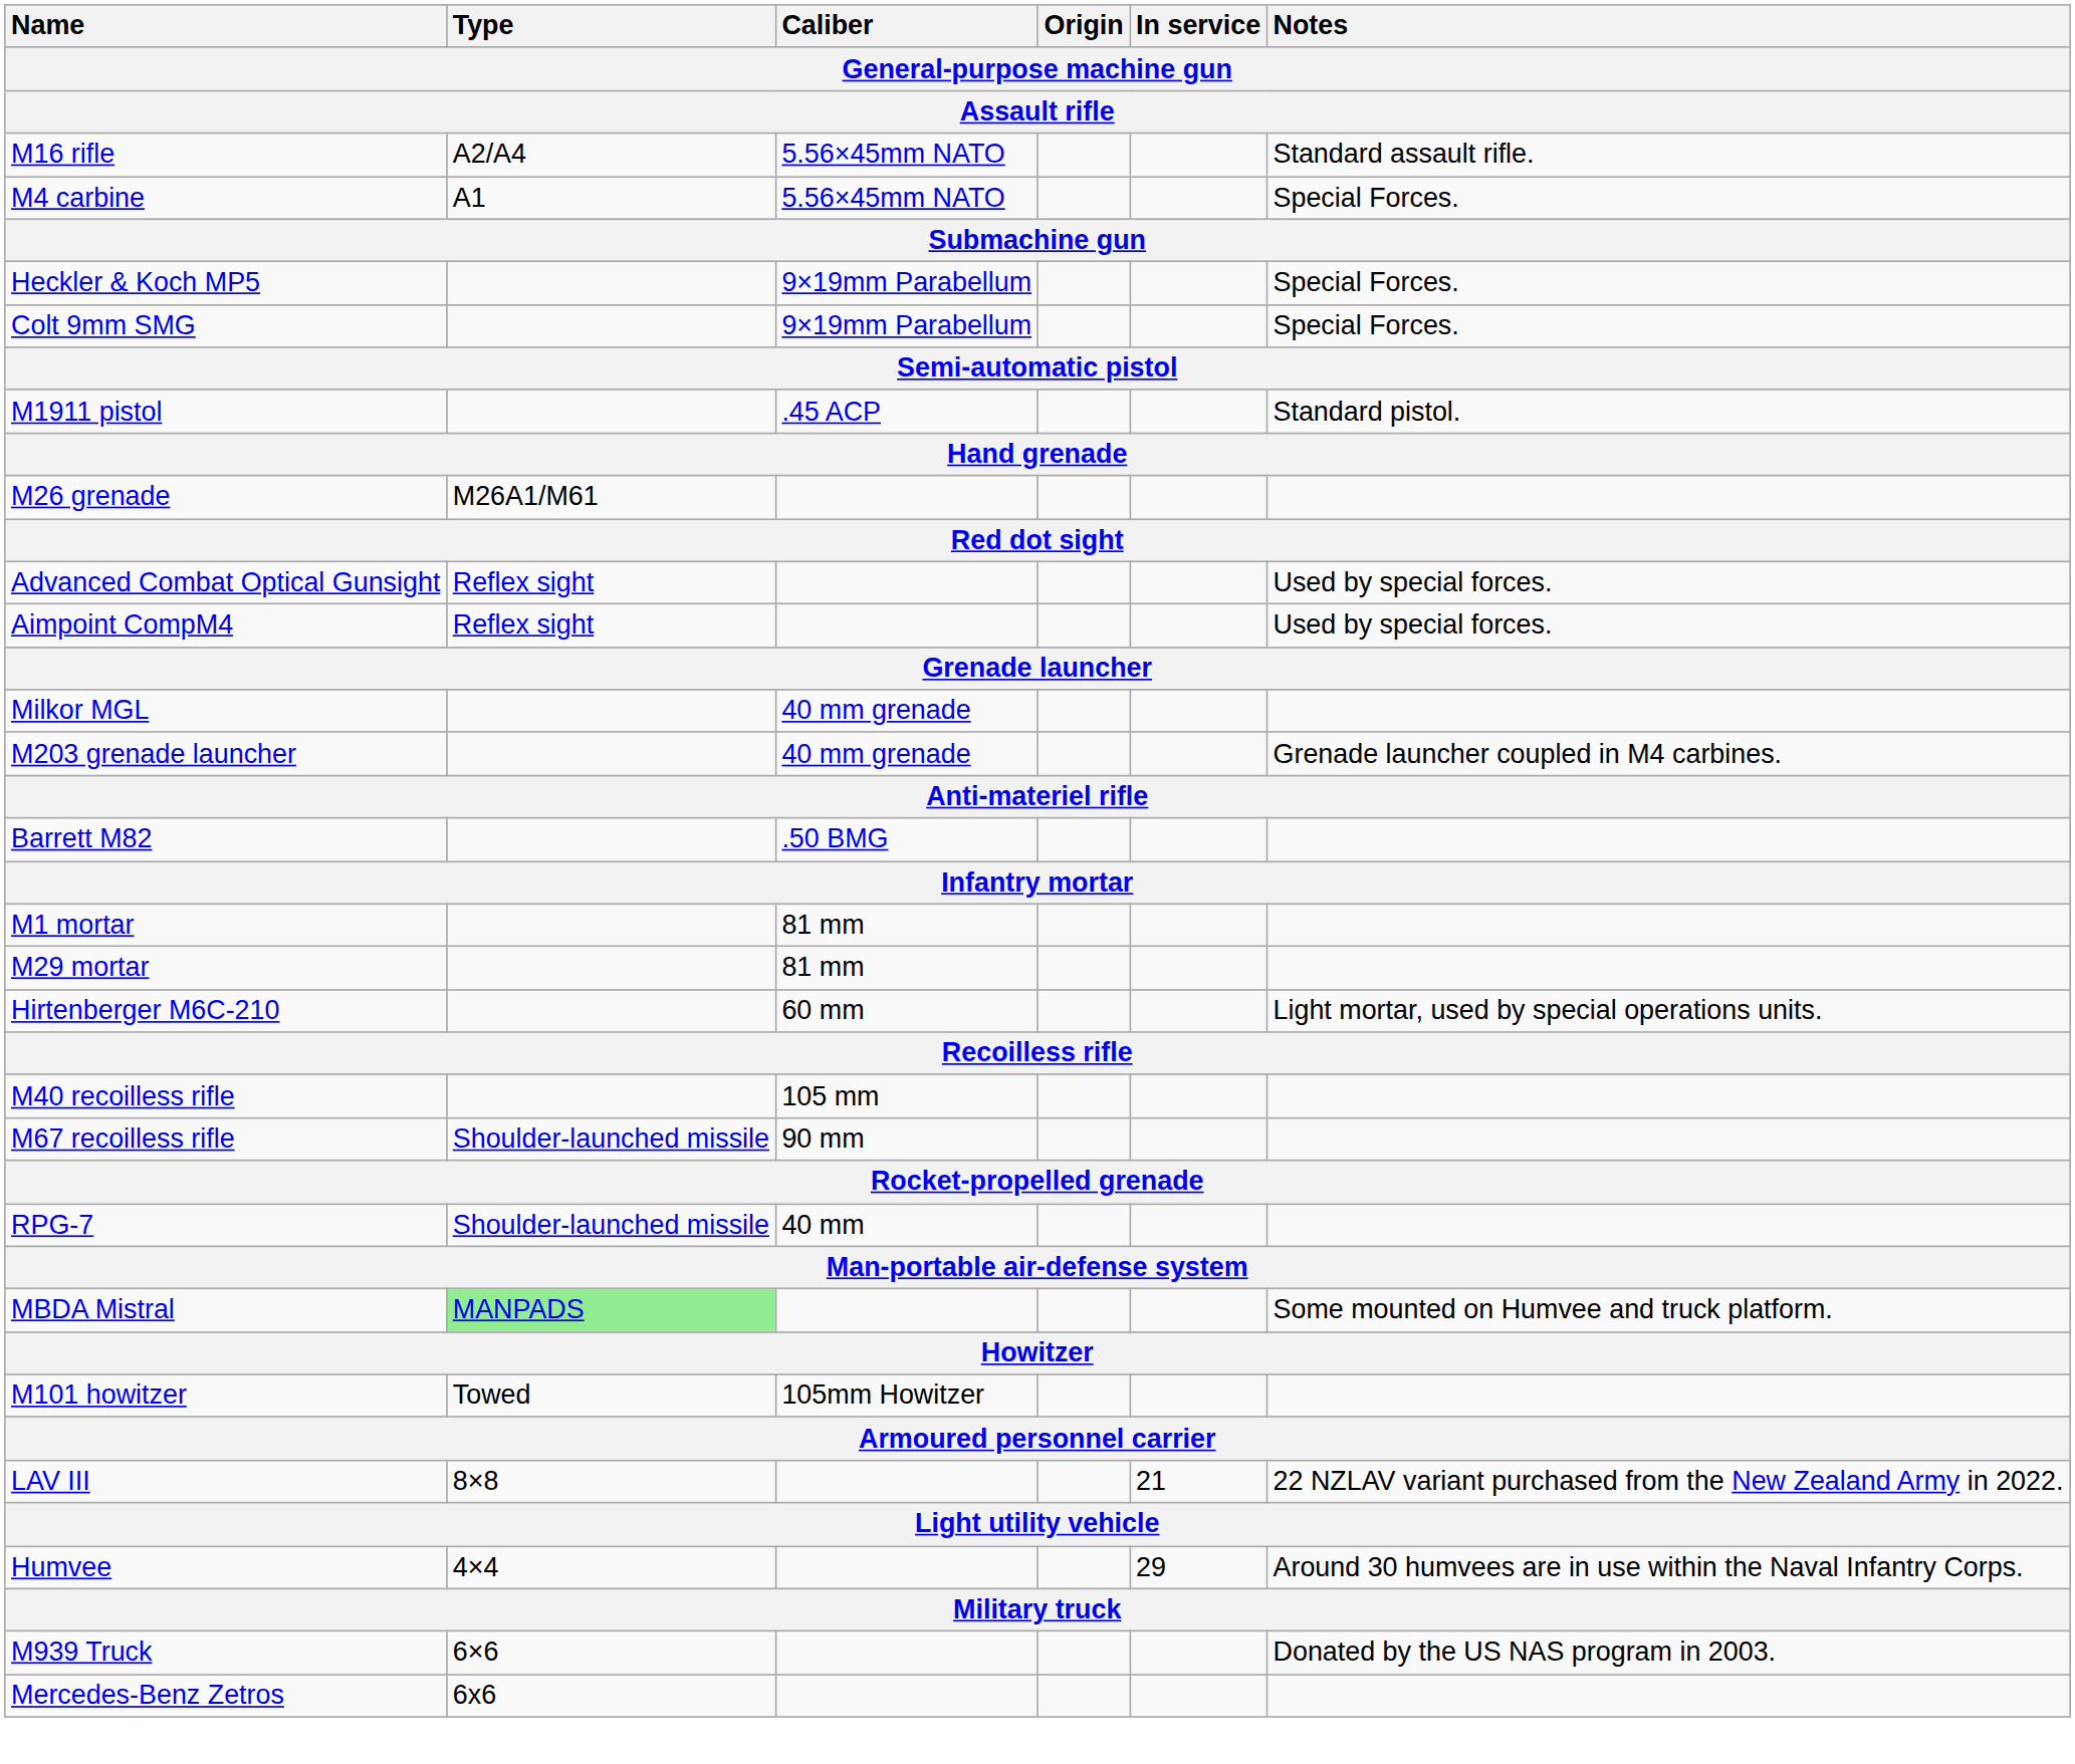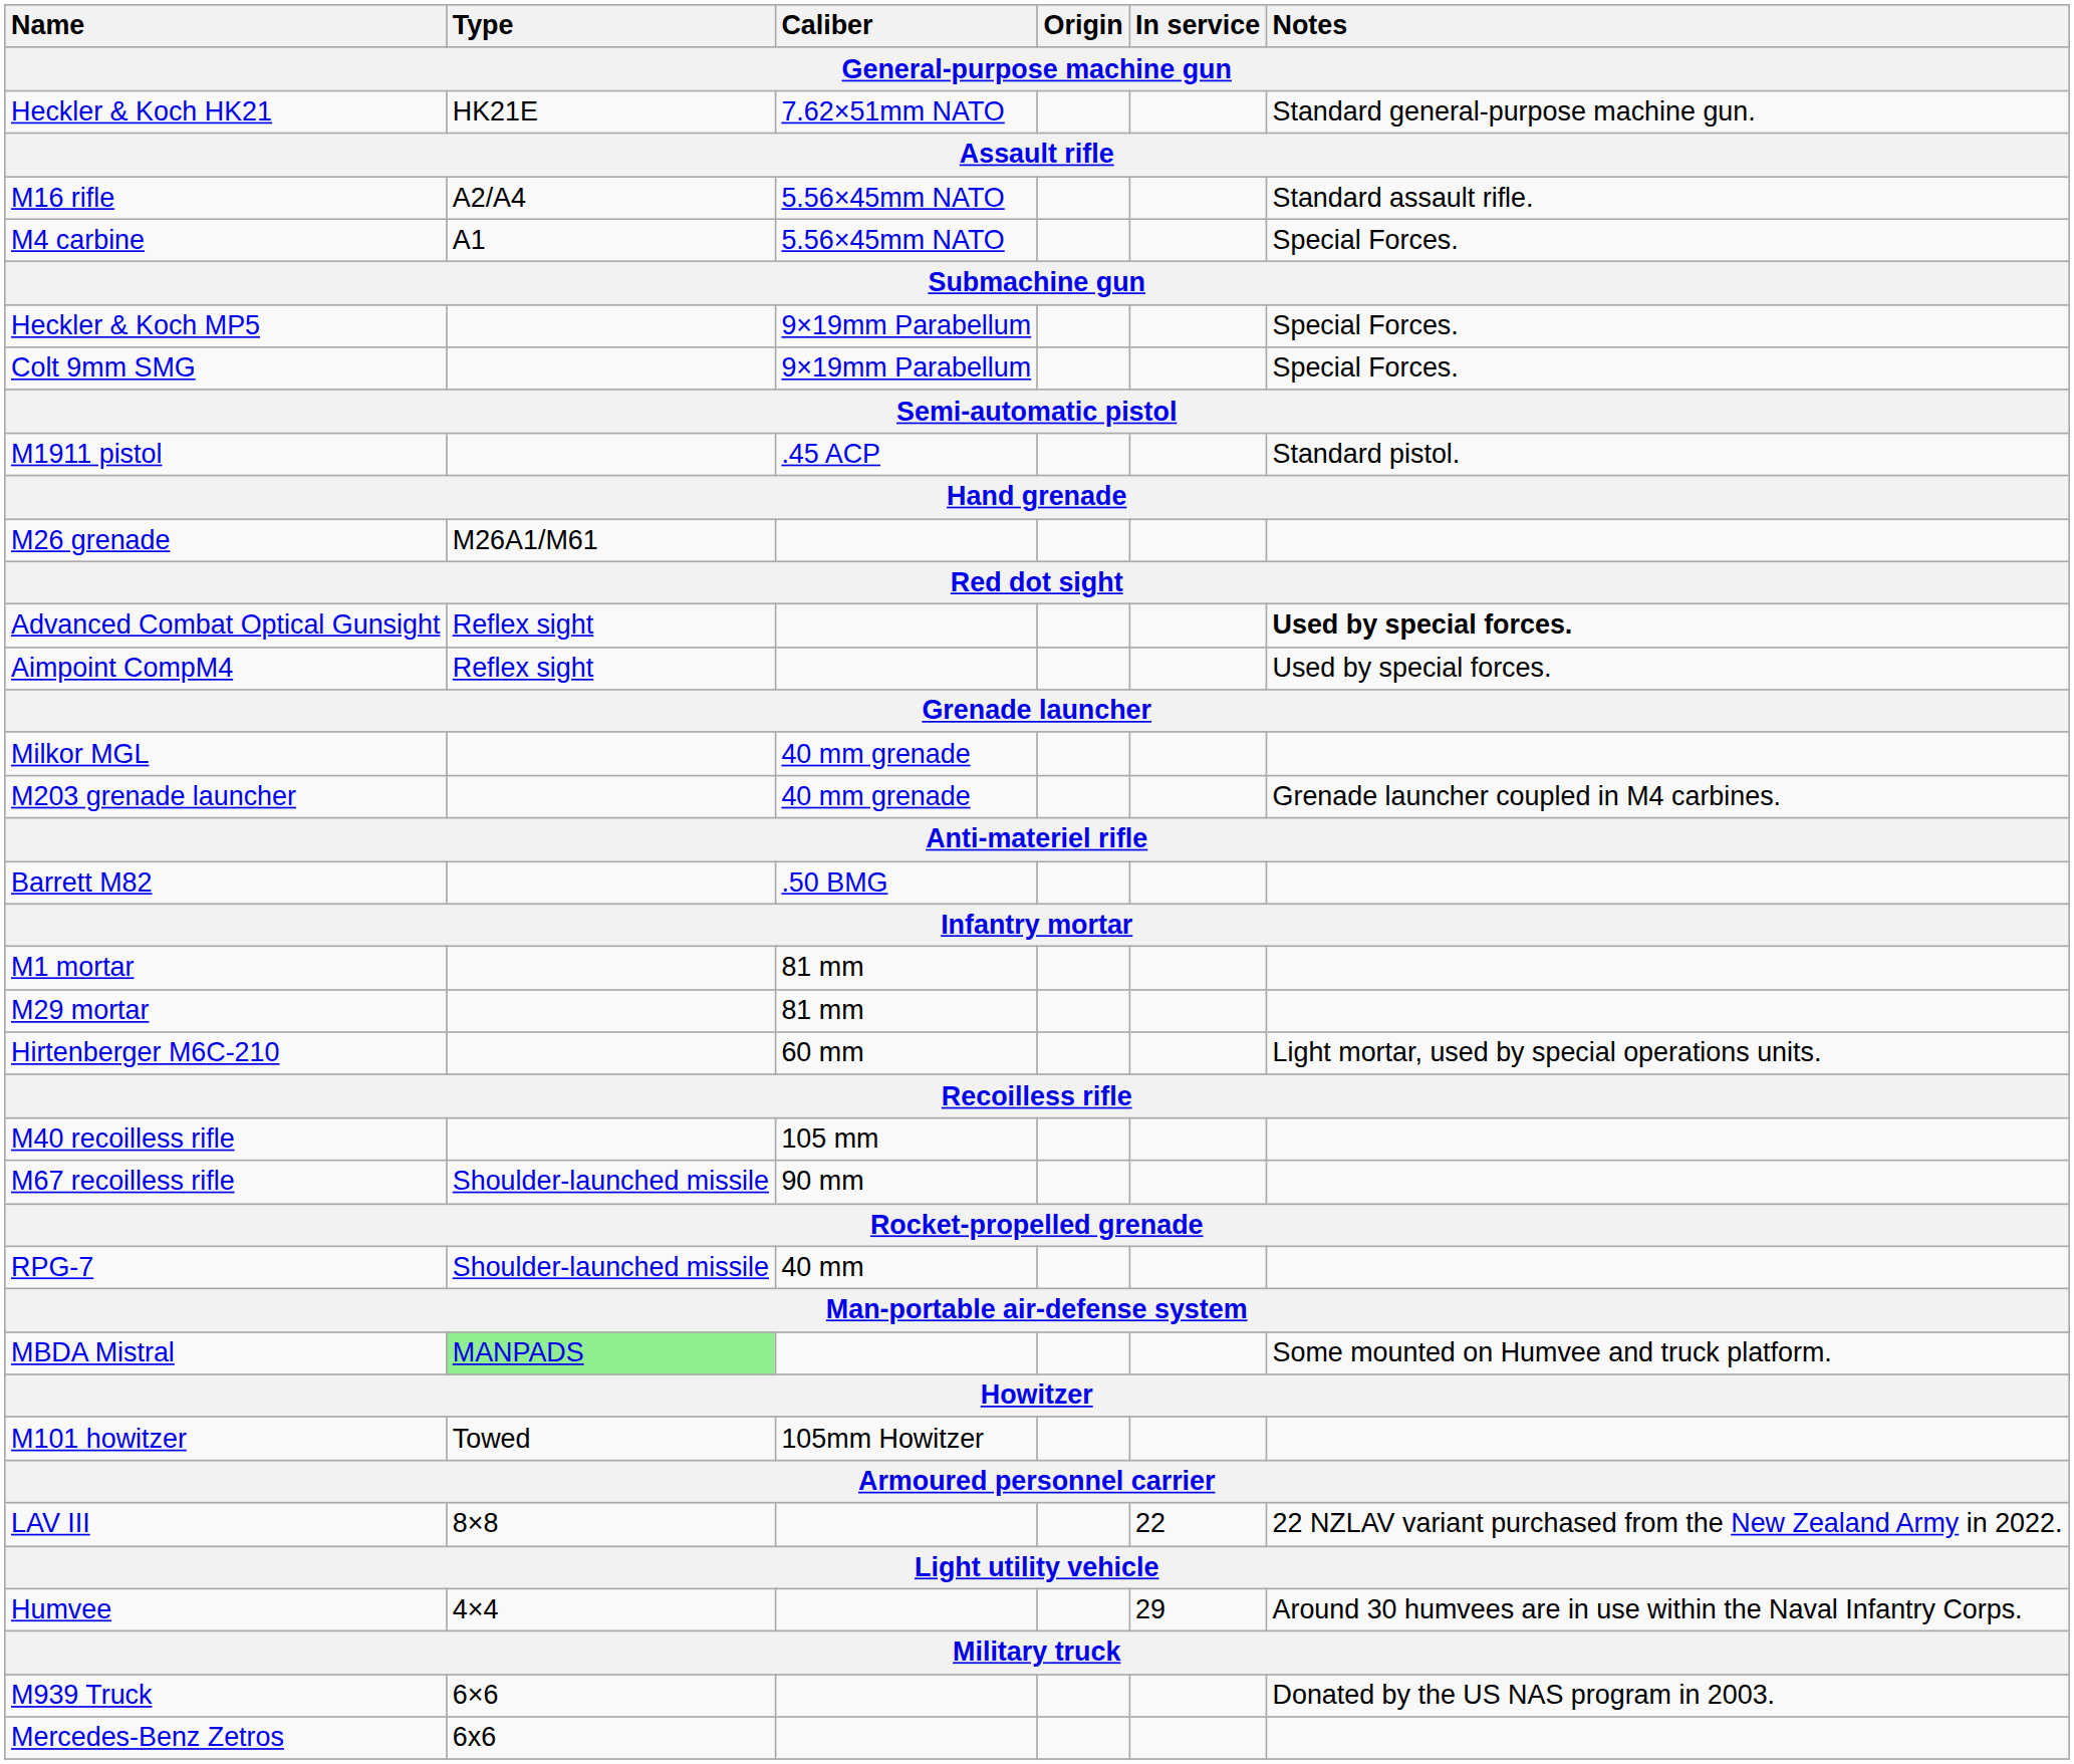 <table class="wikitable">
 <tr>
 <th style="text-align: left;">Name</th>
 <th style="text-align: left;">Type</th>
 <th style="text-align: left;">Caliber</th>
 <th style="text-align: left;">Origin</th>
 <th style="text-align: left;">In service</th>
 <th style="text-align: left;">Notes</th>
 </tr>
 <tr>
 <th colspan=6 bgcolor="#f9f9f9"><a href='#'>General-purpose machine gun</a></th>
+</tr>
+<tr>
+<td><a href='#'>Heckler & Koch HK21</a></td>
+<td>HK21E</td>
+<td><a href='#'>7.62×51mm NATO</a></td>
+<td></td>
+<td></td>
+<td>Standard general-purpose machine gun.</td>
 </tr>
 <tr>
 <th colspan=6 bgcolor="#f9f9f9"><a href='#'>Assault rifle</a></th>
 </tr>
 <tr>
 <td><a href='#'>M16 rifle</a></td>
 <td>A2/A4</td>
 <td><a href='#'>5.56×45mm NATO</a></td>
 <td></td>
 <td></td>
 <td>Standard assault rifle.</td>
 </tr>
 <tr>
 <td><a href='#'>M4 carbine</a></td>
 <td>A1</td>
 <td><a href='#'>5.56×45mm NATO</a></td>
 <td></td>
 <td></td>
 <td>Special Forces.</td>
 </tr>
 <tr>
 <th colspan=6 bgcolor="#f9f9f9"><a href='#'>Submachine gun</a></th>
 </tr>
 <tr>
 <td><a href='#'>Heckler & Koch MP5</a></td>
 <td></td>
 <td><a href='#'>9×19mm Parabellum</a></td>
 <td></td>
 <td></td>
 <td>Special Forces.</td>
 </tr>
 <tr>
 <td><a href='#'>Colt 9mm SMG</a></td>
 <td></td>
 <td><a href='#'>9×19mm Parabellum</a></td>
 <td></td>
 <td></td>
 <td>Special Forces.</td>
 </tr>
 <tr>
 <th colspan=6 bgcolor="#f9f9f9"><a href='#'>Semi-automatic pistol</a></th>
 </tr>
 <tr>
 <td><a href='#'>M1911 pistol</a></td>
 <td></td>
 <td><a href='#'>.45 ACP</a></td>
 <td></td>
 <td></td>
 <td>Standard pistol.</td>
 </tr>
 <tr>
 <th colspan=6 bgcolor="#f9f9f9"><a href='#'>Hand grenade</a></th>
 </tr>
 <tr>
 <td><a href='#'>M26 grenade</a></td>
 <td>M26A1/M61</td>
 <td></td>
 <td></td>
 <td></td>
 <td></td>
 </tr>
 <tr>
 <th colspan=6 bgcolor="#f9f9f9"><a href='#'>Red dot sight</a></th>
 </tr>
 <tr>
 <td><a href='#'>Advanced Combat Optical Gunsight</a></td>
 <td><a href='#'>Reflex sight</a></td>
 <td></td>
 <td></td>
 <td></td>
-<td>Used by special forces.</td>
+<td><strong>Used by special forces.</strong></td>
 </tr>
 <tr>
 <td><a href='#'>Aimpoint CompM4</a></td>
 <td><a href='#'>Reflex sight</a></td>
 <td></td>
 <td></td>
 <td></td>
 <td>Used by special forces.</td>
 </tr>
 <tr>
 <th colspan=6 bgcolor="#f9f9f9"><a href='#'>Grenade launcher</a></th>
 </tr>
 <tr>
 <td><a href='#'>Milkor MGL</a></td>
 <td></td>
 <td><a href='#'>40 mm grenade</a></td>
 <td></td>
 <td></td>
 <td></td>
 </tr>
 <tr>
 <td><a href='#'>M203 grenade launcher</a></td>
 <td></td>
 <td><a href='#'>40 mm grenade</a></td>
 <td></td>
 <td></td>
 <td>Grenade launcher coupled in M4 carbines.</td>
 </tr>
 <tr>
 <th colspan=6 bgcolor="#f9f9f9"><a href='#'>Anti-materiel rifle</a></th>
 </tr>
 <tr>
 <td><a href='#'>Barrett M82</a></td>
 <td></td>
 <td><a href='#'>.50 BMG</a></td>
 <td></td>
 <td></td>
 <td></td>
 </tr>
 <tr>
 <th colspan=6 bgcolor="#f9f9f9"><a href='#'>Infantry mortar</a></th>
 </tr>
 <tr>
 <td><a href='#'>M1 mortar</a></td>
 <td></td>
 <td>81 mm</td>
 <td></td>
 <td></td>
 <td></td>
 </tr>
 <tr>
 <td><a href='#'>M29 mortar</a></td>
 <td></td>
 <td>81 mm</td>
 <td></td>
 <td></td>
 <td></td>
 </tr>
 <tr>
 <td><a href='#'>Hirtenberger M6C-210</a></td>
 <td></td>
 <td>60 mm</td>
 <td></td>
 <td></td>
 <td>Light mortar, used by special operations units.</td>
 </tr>
 <tr>
 <th colspan=6 bgcolor="#f9f9f9"><a href='#'>Recoilless rifle</a></th>
 </tr>
 <tr>
 <td><a href='#'>M40 recoilless rifle</a></td>
 <td></td>
 <td>105 mm</td>
 <td></td>
 <td></td>
 <td></td>
 </tr>
 <tr>
 <td><a href='#'>M67 recoilless rifle</a></td>
 <td><a href='#'>Shoulder-launched missile</a></td>
 <td>90 mm</td>
 <td></td>
 <td></td>
 <td></td>
 </tr>
 <tr>
 <th colspan=6 bgcolor="#f9f9f9"><a href='#'>Rocket-propelled grenade</a></th>
 </tr>
 <tr>
 <td><a href='#'>RPG-7</a></td>
 <td><a href='#'>Shoulder-launched missile</a></td>
 <td>40 mm</td>
 <td></td>
 <td></td>
 <td></td>
 </tr>
 <tr>
 <th colspan=6 bgcolor="#f9f9f9"><a href='#'>Man-portable air-defense system</a></th>
 </tr>
 <tr>
 <td><a href='#'>MBDA Mistral</a></td>
 <td style="background: lightgreen;"><a href='#'>MANPADS</a></td>
 <td></td>
 <td></td>
 <td></td>
 <td>Some mounted on Humvee and truck platform.</td>
 </tr>
 <tr>
 <th colspan=6 bgcolor="#f9f9f9"><a href='#'>Howitzer</a></th>
 </tr>
 <tr>
 <td><a href='#'>M101 howitzer</a></td>
 <td>Towed</td>
 <td>105mm Howitzer</td>
 <td></td>
 <td></td>
 <td></td>
 </tr>
 <tr>
 <th colspan=6 bgcolor="#f9f9f9"><a href='#'>Armoured personnel carrier</a></th>
 </tr>
 <tr>
 <td><a href='#'>LAV III</a></td>
 <td>8×8</td>
 <td></td>
 <td></td>
-<td>21</td>
+<td>22</td>
 <td>22 NZLAV variant purchased from the <a href='#'>New Zealand Army</a> in 2022.</td>
 </tr>
 <tr>
 <th colspan=6 bgcolor="#f9f9f9"><a href='#'>Light utility vehicle</a></th>
 </tr>
 <tr>
 <td><a href='#'>Humvee</a></td>
 <td>4×4</td>
 <td></td>
 <td></td>
 <td>29</td>
 <td>Around 30 humvees are in use within the Naval Infantry Corps.</td>
 </tr>
 <tr>
 <th colspan=6 bgcolor="#f9f9f9"><a href='#'>Military truck</a></th>
 </tr>
 <tr>
 <td><a href='#'>M939 Truck</a></td>
 <td>6×6</td>
 <td></td>
 <td></td>
 <td></td>
 <td>Donated by the US NAS program in 2003.</td>
 </tr>
 <tr>
 <td><a href='#'>Mercedes-Benz Zetros</a></td>
 <td>6x6</td>
 <td></td>
 <td></td>
 <td></td>
 <td></td>
 </tr>
 </table>
